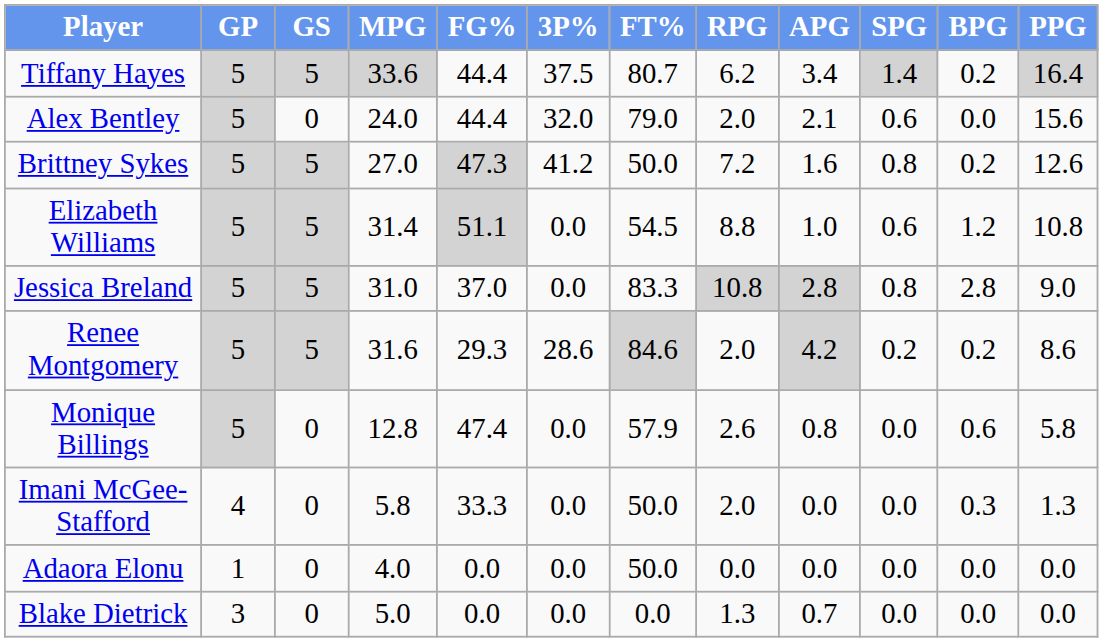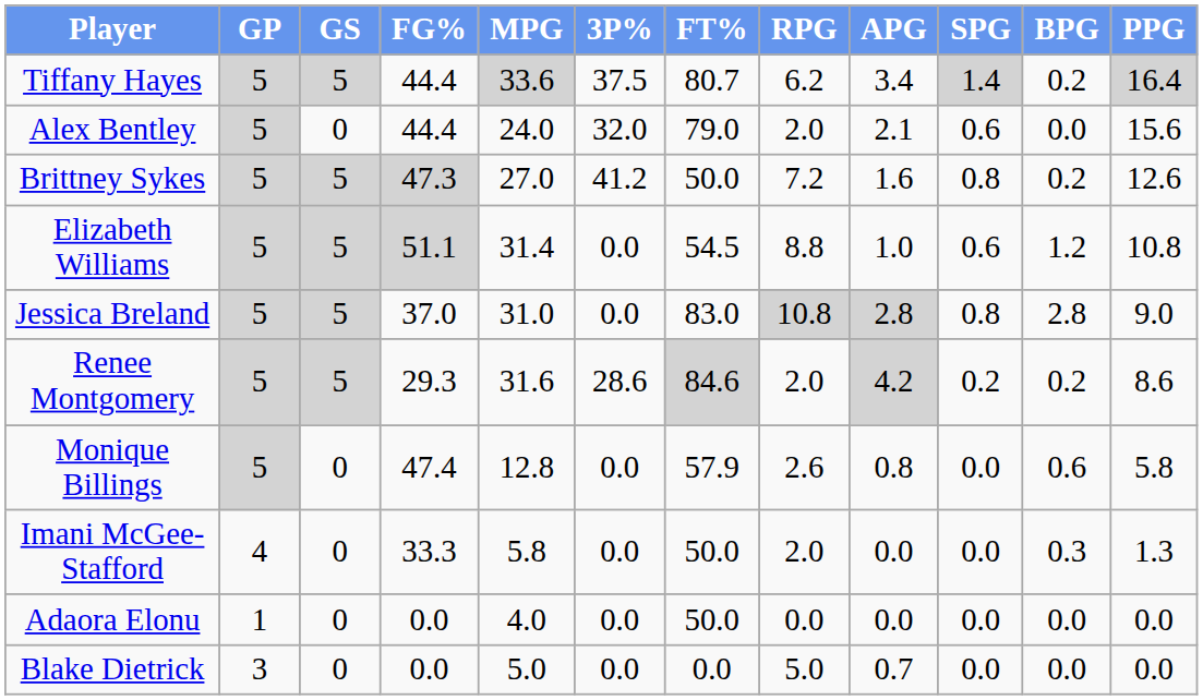 <table class="wikitable sortable" style="text-align:center;">
 <tr>
 <th style="background:#6495ED;color:white;" width="16%">Player</th>
 <th style="background:#6495ED;color:white;" width="6%">GP</th>
 <th style="background:#6495ED;color:white;" width="6%">GS</th>
+<th style="background:#6495ED;color:white;" width="6%">FG%</th>
 <th style="background:#6495ED;color:white;" width="6%">MPG</th>
-<th style="background:#6495ED;color:white;" width="6%">FG%</th>
 <th style="background:#6495ED;color:white;" width="6%">3P%</th>
 <th style="background:#6495ED;color:white;" width="6%">FT%</th>
 <th style="background:#6495ED;color:white;" width="6%">RPG</th>
 <th style="background:#6495ED;color:white;" width="6%">APG</th>
 <th style="background:#6495ED;color:white;" width="6%">SPG</th>
 <th style="background:#6495ED;color:white;" width="6%">BPG</th>
 <th style="background:#6495ED;color:white;" width="6%">PPG</th>
 </tr>
 <tr>
 <td><a href='#'>Tiffany Hayes</a></td>
 <td style="background:#D3D3D3;">5</td>
 <td style="background:#D3D3D3;">5</td>
+<td>44.4</td>
 <td style="background:#D3D3D3;">33.6</td>
-<td>44.4</td>
 <td>37.5</td>
 <td>80.7</td>
 <td>6.2</td>
 <td>3.4</td>
 <td style="background:#D3D3D3;">1.4</td>
 <td>0.2</td>
 <td style="background:#D3D3D3;">16.4</td>
 </tr>
 <tr>
 <td><a href='#'>Alex Bentley</a></td>
 <td style="background:#D3D3D3;">5</td>
 <td>0</td>
+<td>44.4</td>
 <td>24.0</td>
-<td>44.4</td>
 <td>32.0</td>
 <td>79.0</td>
 <td>2.0</td>
 <td>2.1</td>
 <td>0.6</td>
 <td>0.0</td>
 <td>15.6</td>
 </tr>
 <tr>
 <td><a href='#'>Brittney Sykes</a></td>
 <td style="background:#D3D3D3;">5</td>
 <td style="background:#D3D3D3;">5</td>
+<td style="background:#D3D3D3;">47.3</td>
 <td>27.0</td>
-<td style="background:#D3D3D3;">47.3</td>
 <td>41.2</td>
 <td>50.0</td>
 <td>7.2</td>
 <td>1.6</td>
 <td>0.8</td>
 <td>0.2</td>
 <td>12.6</td>
 </tr>
 <tr>
 <td><a href='#'>Elizabeth Williams</a></td>
 <td style="background:#D3D3D3;">5</td>
 <td style="background:#D3D3D3;">5</td>
+<td style="background:#D3D3D3;">51.1</td>
 <td>31.4</td>
-<td style="background:#D3D3D3;">51.1</td>
 <td>0.0</td>
 <td>54.5</td>
 <td>8.8</td>
 <td>1.0</td>
 <td>0.6</td>
 <td>1.2</td>
 <td>10.8</td>
 </tr>
 <tr>
 <td><a href='#'>Jessica Breland</a></td>
 <td style="background:#D3D3D3;">5</td>
 <td style="background:#D3D3D3;">5</td>
+<td>37.0</td>
 <td>31.0</td>
-<td>37.0</td>
 <td>0.0</td>
-<td>83.3</td>
+<td>83.0</td>
 <td style="background:#D3D3D3;">10.8</td>
 <td style="background:#D3D3D3;">2.8</td>
 <td>0.8</td>
 <td>2.8</td>
 <td>9.0</td>
 </tr>
 <tr>
 <td><a href='#'>Renee Montgomery</a></td>
 <td style="background:#D3D3D3;">5</td>
 <td style="background:#D3D3D3;">5</td>
+<td>29.3</td>
 <td>31.6</td>
-<td>29.3</td>
 <td>28.6</td>
 <td style="background:#D3D3D3;">84.6</td>
 <td>2.0</td>
 <td style="background:#D3D3D3;">4.2</td>
 <td>0.2</td>
 <td>0.2</td>
 <td>8.6</td>
 </tr>
 <tr>
 <td><a href='#'>Monique Billings</a></td>
 <td style="background:#D3D3D3;">5</td>
 <td>0</td>
+<td>47.4</td>
 <td>12.8</td>
-<td>47.4</td>
 <td>0.0</td>
 <td>57.9</td>
 <td>2.6</td>
 <td>0.8</td>
 <td>0.0</td>
 <td>0.6</td>
 <td>5.8</td>
 </tr>
 <tr>
 <td><a href='#'>Imani McGee-Stafford</a></td>
 <td>4</td>
 <td>0</td>
+<td>33.3</td>
 <td>5.8</td>
-<td>33.3</td>
 <td>0.0</td>
 <td>50.0</td>
 <td>2.0</td>
 <td>0.0</td>
 <td>0.0</td>
 <td>0.3</td>
 <td>1.3</td>
 </tr>
 <tr>
 <td><a href='#'>Adaora Elonu</a></td>
 <td>1</td>
 <td>0</td>
+<td>0.0</td>
 <td>4.0</td>
-<td>0.0</td>
 <td>0.0</td>
 <td>50.0</td>
 <td>0.0</td>
 <td>0.0</td>
 <td>0.0</td>
 <td>0.0</td>
 <td>0.0</td>
 </tr>
 <tr>
 <td><a href='#'>Blake Dietrick</a></td>
 <td>3</td>
 <td>0</td>
+<td>0.0</td>
 <td>5.0</td>
 <td>0.0</td>
 <td>0.0</td>
-<td>0.0</td>
-<td>1.3</td>
+<td>5.0</td>
 <td>0.7</td>
 <td>0.0</td>
 <td>0.0</td>
 <td>0.0</td>
 </tr>
 </table>
